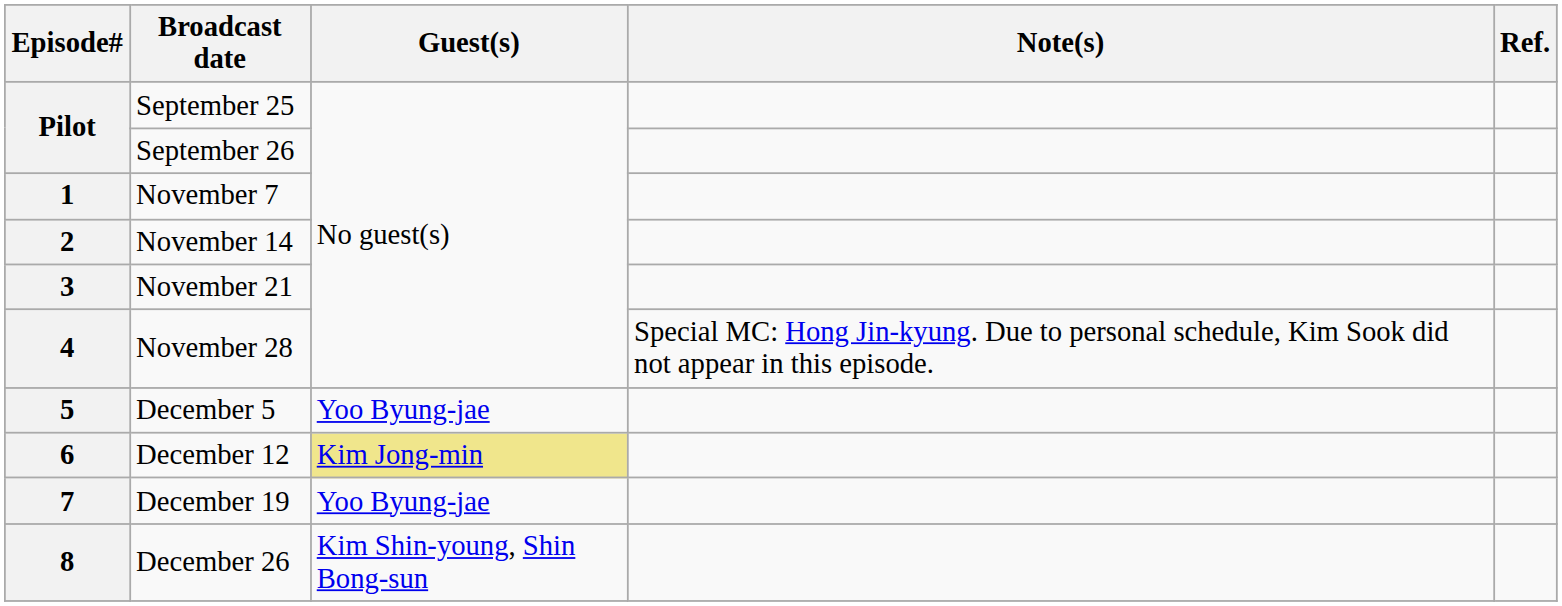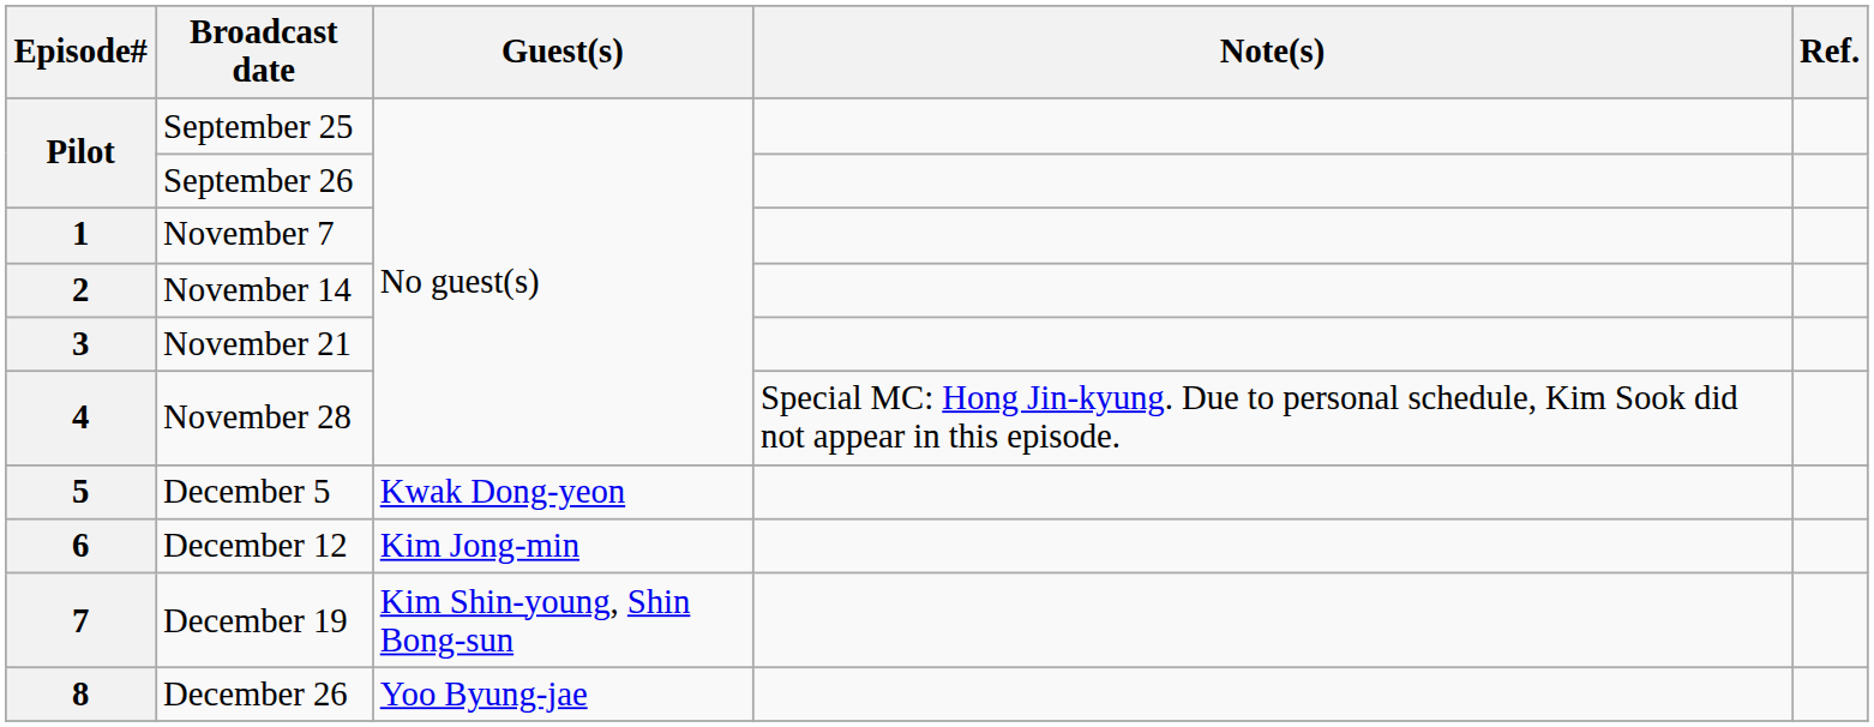 <table class="wikitable">
 <tr>
 <th>Episode#</th>
 <th>Broadcast date</th>
 <th>Guest(s)</th>
 <th>Note(s)</th>
 <th>Ref.</th>
 </tr>
 <tr>
 <th rowspan=2>Pilot</th>
 <td>September 25</td>
 <td rowspan=6>No guest(s)</td>
 <td></td>
 <td></td>
 </tr>
 <tr>
 <td>September 26</td>
 <td></td>
 <td></td>
 </tr>
 <tr>
 <th>1</th>
 <td>November 7</td>
 <td></td>
 <td></td>
 </tr>
 <tr>
 <th>2</th>
 <td>November 14</td>
 <td></td>
 <td></td>
 </tr>
 <tr>
 <th>3</th>
 <td>November 21</td>
 <td></td>
 <td></td>
 </tr>
 <tr>
 <th>4</th>
 <td>November 28</td>
 <td>Special MC: <a href='#'>Hong Jin-kyung</a>. Due to personal schedule, Kim Sook did not appear in this episode.</td>
 <td></td>
 </tr>
 <tr>
 <th>5</th>
 <td>December 5</td>
-<td><a href='#'>Yoo Byung-jae</a></td>
+<td><a href='#'>Kwak Dong-yeon</a></td>
 <td></td>
 <td></td>
 </tr>
 <tr>
 <th>6</th>
 <td>December 12</td>
-<td style="background: khaki;"><a href='#'>Kim Jong-min</a></td>
+<td><a href='#'>Kim Jong-min</a></td>
 <td></td>
 <td></td>
 </tr>
 <tr>
 <th>7</th>
 <td>December 19</td>
-<td><a href='#'>Yoo Byung-jae</a></td>
+<td><a href='#'>Kim Shin-young</a>, <a href='#'>Shin Bong-sun</a></td>
 <td></td>
 <td></td>
 </tr>
 <tr>
 <th>8</th>
 <td>December 26</td>
-<td><a href='#'>Kim Shin-young</a>, <a href='#'>Shin Bong-sun</a></td>
+<td><a href='#'>Yoo Byung-jae</a></td>
 <td></td>
 <td></td>
 </tr>
 </table>
